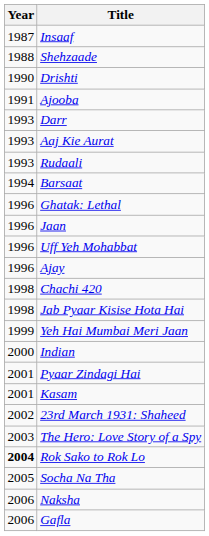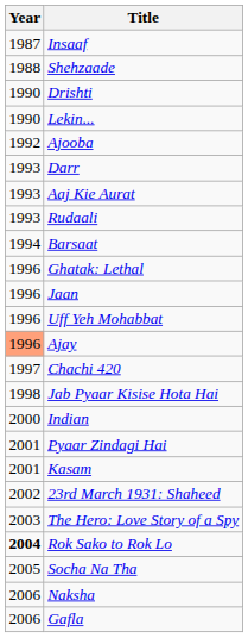 <table class="wikitable">
 <tr>
 <th>Year</th>
 <th>Title</th>
 </tr>
 <tr>
 <td>1987</td>
 <td><em><a href='#'>Insaaf</a></em></td>
 </tr>
 <tr>
 <td>1988</td>
 <td><em><a href='#'>Shehzaade</a></em></td>
 </tr>
 <tr>
 <td>1990</td>
 <td><em><a href='#'>Drishti</a></em></td>
 </tr>
 <tr>
-<td>1991</td>
+<td>1990</td>
+<td><em><a href='#'>Lekin...</a></em></td>
+</tr>
+<tr>
+<td>1992</td>
 <td><em><a href='#'>Ajooba</a></em></td>
 </tr>
 <tr>
 <td>1993</td>
 <td><em><a href='#'>Darr</a></em></td>
 </tr>
 <tr>
 <td>1993</td>
 <td><em><a href='#'>Aaj Kie Aurat</a></em></td>
 </tr>
 <tr>
 <td>1993</td>
 <td><em><a href='#'>Rudaali</a></em></td>
 </tr>
 <tr>
 <td>1994</td>
 <td><em><a href='#'>Barsaat</a></em></td>
 </tr>
 <tr>
 <td>1996</td>
 <td><em><a href='#'>Ghatak: Lethal</a></em></td>
 </tr>
 <tr>
 <td>1996</td>
 <td><em><a href='#'>Jaan</a></em></td>
 </tr>
 <tr>
 <td>1996</td>
 <td><em><a href='#'>Uff Yeh Mohabbat</a></em></td>
 </tr>
 <tr>
-<td>1996</td>
+<td style="background: lightsalmon;">1996</td>
 <td><em><a href='#'>Ajay</a></em></td>
 </tr>
 <tr>
-<td>1998</td>
+<td>1997</td>
 <td><em><a href='#'>Chachi 420</a></em></td>
 </tr>
 <tr>
 <td>1998</td>
 <td><em><a href='#'>Jab Pyaar Kisise Hota Hai</a></em></td>
-</tr>
-<tr>
-<td>1999</td>
-<td><em><a href='#'>Yeh Hai Mumbai Meri Jaan</a></em></td>
 </tr>
 <tr>
 <td>2000</td>
 <td><em><a href='#'>Indian</a></em></td>
 </tr>
 <tr>
 <td>2001</td>
 <td><em><a href='#'>Pyaar Zindagi Hai</a></em></td>
 </tr>
 <tr>
 <td>2001</td>
 <td><em><a href='#'>Kasam</a></em></td>
 </tr>
 <tr>
 <td>2002</td>
 <td><em><a href='#'>23rd March 1931: Shaheed</a></em></td>
 </tr>
 <tr>
 <td>2003</td>
 <td><em><a href='#'>The Hero: Love Story of a Spy</a></em></td>
 </tr>
 <tr>
 <td><strong>2004</strong></td>
 <td><em><a href='#'>Rok Sako to Rok Lo</a></em></td>
 </tr>
 <tr>
 <td>2005</td>
 <td><em><a href='#'>Socha Na Tha</a></em></td>
 </tr>
 <tr>
 <td>2006</td>
 <td><em><a href='#'>Naksha</a></em></td>
 </tr>
 <tr>
 <td>2006</td>
 <td><em><a href='#'>Gafla</a></em></td>
 </tr>
 </table>
